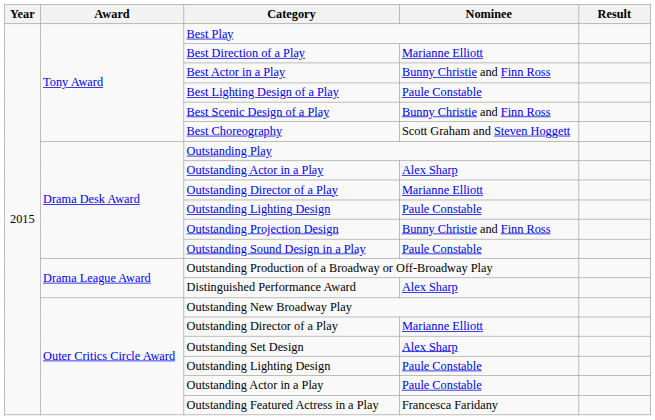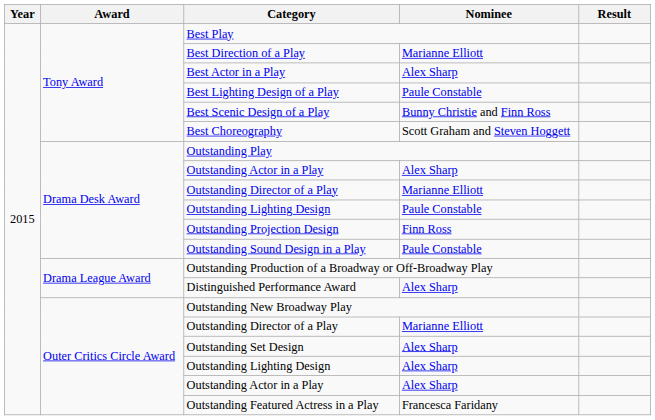 <table class="wikitable" width="95%">
 <tr>
 <th width="5%">Year</th>
 <th width="20%">Award</th>
 <th width="30%">Category</th>
 <th width="25%">Nominee</th>
 <th width="10%">Result</th>
 </tr>
 <tr>
 <td rowspan="20" align="center">2015</td>
 <td rowspan="6"><a href='#'>Tony Award</a></td>
 <td colspan="2"><a href='#'>Best Play</a></td>
 <td></td>
 </tr>
 <tr>
 <td><a href='#'>Best Direction of a Play</a></td>
 <td><a href='#'>Marianne Elliott</a></td>
 <td></td>
 </tr>
 <tr>
 <td><a href='#'>Best Actor in a Play</a></td>
-<td><a href='#'>Bunny Christie</a> and <a href='#'>Finn Ross</a></td>
+<td><a href='#'>Alex Sharp</a></td>
 <td></td>
 </tr>
 <tr>
 <td><a href='#'>Best Lighting Design of a Play</a></td>
 <td><a href='#'>Paule Constable</a></td>
 <td></td>
 </tr>
 <tr>
 <td><a href='#'>Best Scenic Design of a Play</a></td>
 <td><a href='#'>Bunny Christie</a> and <a href='#'>Finn Ross</a></td>
 <td></td>
 </tr>
 <tr>
 <td><a href='#'>Best Choreography</a></td>
 <td>Scott Graham and <a href='#'>Steven Hoggett</a></td>
 <td></td>
 </tr>
 <tr>
 <td rowspan=6><a href='#'>Drama Desk Award</a></td>
 <td colspan=2><a href='#'>Outstanding Play</a></td>
 <td></td>
 </tr>
 <tr>
 <td><a href='#'>Outstanding Actor in a Play</a></td>
 <td><a href='#'>Alex Sharp</a></td>
 <td></td>
 </tr>
 <tr>
 <td><a href='#'>Outstanding Director of a Play</a></td>
 <td><a href='#'>Marianne Elliott</a></td>
 <td></td>
 </tr>
 <tr>
 <td><a href='#'>Outstanding Lighting Design</a></td>
 <td><a href='#'>Paule Constable</a></td>
 <td></td>
 </tr>
 <tr>
 <td><a href='#'>Outstanding Projection Design</a></td>
-<td><a href='#'>Bunny Christie</a> and <a href='#'>Finn Ross</a></td>
+<td><a href='#'>Finn Ross</a></td>
 <td></td>
 </tr>
 <tr>
 <td><a href='#'>Outstanding Sound Design in a Play</a></td>
 <td><a href='#'>Paule Constable</a></td>
 <td></td>
 </tr>
 <tr>
 <td rowspan="2"><a href='#'>Drama League Award</a></td>
 <td colspan="2">Outstanding Production of a Broadway or Off-Broadway Play</td>
 <td></td>
 </tr>
 <tr>
 <td>Distinguished Performance Award</td>
 <td><a href='#'>Alex Sharp</a></td>
 <td></td>
 </tr>
 <tr>
 <td rowspan="6"><a href='#'>Outer Critics Circle Award</a></td>
 <td colspan="2">Outstanding New Broadway Play</td>
 <td></td>
 </tr>
 <tr>
 <td>Outstanding Director of a Play</td>
 <td><a href='#'>Marianne Elliott</a></td>
 <td></td>
 </tr>
 <tr>
 <td>Outstanding Set Design</td>
 <td><a href='#'>Alex Sharp</a></td>
 <td></td>
 </tr>
 <tr>
 <td>Outstanding Lighting Design</td>
-<td><a href='#'>Paule Constable</a></td>
+<td><a href='#'>Alex Sharp</a></td>
 <td></td>
 </tr>
 <tr>
 <td>Outstanding Actor in a Play</td>
-<td><a href='#'>Paule Constable</a></td>
+<td><a href='#'>Alex Sharp</a></td>
 <td></td>
 </tr>
 <tr>
 <td>Outstanding Featured Actress in a Play</td>
 <td>Francesca Faridany</td>
 <td></td>
 </tr>
 </table>
